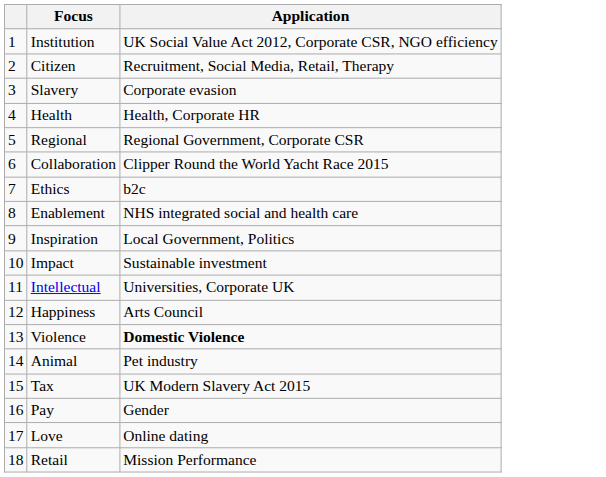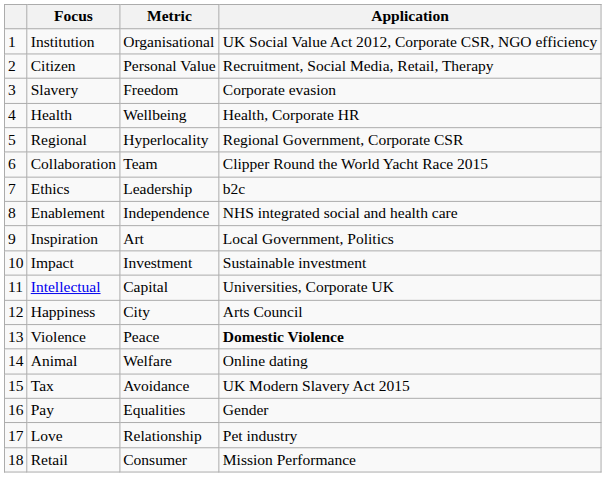 <table class="wikitable">
 <tr>
 <th></th>
 <th>Focus</th>
+<th>Metric</th>
 <th>Application</th>
 </tr>
 <tr>
 <td>1</td>
 <td>Institution</td>
+<td>Organisational</td>
 <td>UK Social Value Act 2012, Corporate CSR, NGO efficiency</td>
 </tr>
 <tr>
 <td>2</td>
 <td>Citizen</td>
+<td>Personal Value</td>
 <td>Recruitment, Social Media, Retail, Therapy</td>
 </tr>
 <tr>
 <td>3</td>
 <td>Slavery</td>
+<td>Freedom</td>
 <td>Corporate evasion</td>
 </tr>
 <tr>
 <td>4</td>
 <td>Health</td>
+<td>Wellbeing</td>
 <td>Health, Corporate HR</td>
 </tr>
 <tr>
 <td>5</td>
 <td>Regional</td>
+<td>Hyperlocality</td>
 <td>Regional Government, Corporate CSR</td>
 </tr>
 <tr>
 <td>6</td>
 <td>Collaboration</td>
+<td>Team</td>
 <td>Clipper Round the World Yacht Race 2015</td>
 </tr>
 <tr>
 <td>7</td>
 <td>Ethics</td>
+<td>Leadership</td>
 <td>b2c</td>
 </tr>
 <tr>
 <td>8</td>
 <td>Enablement</td>
+<td>Independence</td>
 <td>NHS integrated social and health care</td>
 </tr>
 <tr>
 <td>9</td>
 <td>Inspiration</td>
+<td>Art</td>
 <td>Local Government, Politics</td>
 </tr>
 <tr>
 <td>10</td>
 <td>Impact</td>
+<td>Investment</td>
 <td>Sustainable investment</td>
 </tr>
 <tr>
 <td>11</td>
 <td><a href='#'>Intellectual</a></td>
+<td>Capital</td>
 <td>Universities, Corporate UK</td>
 </tr>
 <tr>
 <td>12</td>
 <td>Happiness</td>
+<td>City</td>
 <td>Arts Council</td>
 </tr>
 <tr>
 <td>13</td>
 <td>Violence</td>
+<td>Peace</td>
 <td><strong>Domestic Violence</strong></td>
 </tr>
 <tr>
 <td>14</td>
 <td>Animal</td>
-<td>Pet industry</td>
+<td>Welfare</td>
+<td>Online dating</td>
 </tr>
 <tr>
 <td>15</td>
 <td>Tax</td>
+<td>Avoidance</td>
 <td>UK Modern Slavery Act 2015</td>
 </tr>
 <tr>
 <td>16</td>
 <td>Pay</td>
+<td>Equalities</td>
 <td>Gender</td>
 </tr>
 <tr>
 <td>17</td>
 <td>Love</td>
-<td>Online dating</td>
+<td>Relationship</td>
+<td>Pet industry</td>
 </tr>
 <tr>
 <td>18</td>
 <td>Retail</td>
+<td>Consumer</td>
 <td>Mission Performance</td>
 </tr>
 </table>
